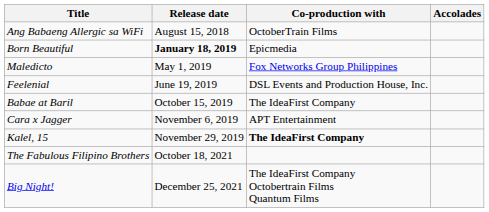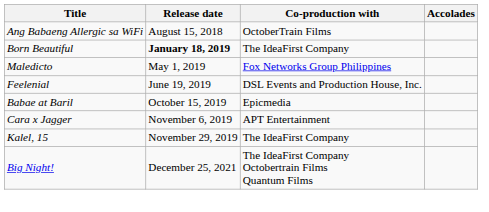 <table class="wikitable sortable">
 <tr>
 <th>Title</th>
 <th>Release date</th>
 <th>Co-production with</th>
 <th>Accolades</th>
 </tr>
 <tr>
 <td><em>Ang Babaeng Allergic sa WiFi</em></td>
 <td>August 15, 2018</td>
 <td>OctoberTrain Films</td>
 <td></td>
 </tr>
 <tr>
 <td><em>Born Beautiful</em></td>
 <td><strong>January 18, 2019</strong></td>
-<td>Epicmedia</td>
+<td>The IdeaFirst Company</td>
 <td></td>
 </tr>
 <tr>
 <td><em>Maledicto</em></td>
 <td>May 1, 2019</td>
 <td><a href='#'>Fox Networks Group Philippines</a></td>
 <td></td>
 </tr>
 <tr>
 <td><em>Feelenial</em></td>
 <td>June 19, 2019</td>
 <td>DSL Events and Production House, Inc.</td>
 <td></td>
 </tr>
 <tr>
 <td><em>Babae at Baril</em></td>
 <td>October 15, 2019</td>
-<td>The IdeaFirst Company</td>
+<td>Epicmedia</td>
 <td></td>
 </tr>
 <tr>
 <td><em>Cara x Jagger</em></td>
 <td>November 6, 2019</td>
 <td>APT Entertainment</td>
 <td></td>
 </tr>
 <tr>
 <td><em>Kalel, 15</em></td>
 <td>November 29, 2019</td>
-<td><strong>The IdeaFirst Company</strong></td>
-<td></td>
-</tr>
-<tr>
-<td><em>The Fabulous Filipino Brothers</em></td>
-<td>October 18, 2021</td>
-<td></td>
+<td>The IdeaFirst Company</td>
 <td></td>
 </tr>
 <tr>
 <td><em><a href='#'>Big Night!</a></em></td>
 <td>December 25, 2021</td>
 <td>The IdeaFirst Company<br>Octobertrain Films<br>Quantum Films</td>
 <td></td>
 </tr>
 </table>
